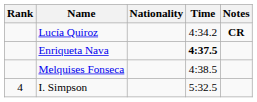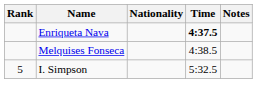 <table class="wikitable sortable" style="text-align:center;font-size:95%">
 <tr>
 <th>Rank</th>
 <th>Name</th>
 <th>Nationality</th>
 <th>Time</th>
 <th>Notes</th>
-</tr>
-<tr>
-<td></td>
-<td align=left><a href='#'>Lucía Quiroz</a></td>
-<td align=left></td>
-<td>4:34.2</td>
-<td><strong>CR</strong></td>
 </tr>
 <tr>
 <td></td>
 <td align=left><a href='#'>Enriqueta Nava</a></td>
 <td align=left></td>
 <td><strong>4:37.5</strong></td>
 <td></td>
 </tr>
 <tr>
 <td></td>
 <td align=left><a href='#'>Melquises Fonseca</a></td>
 <td align=left></td>
 <td>4:38.5</td>
 <td></td>
 </tr>
 <tr>
-<td>4</td>
+<td>5</td>
 <td align=left>I. Simpson</td>
 <td align=left></td>
 <td>5:32.5</td>
 <td></td>
 </tr>
 </table>
